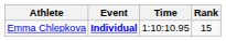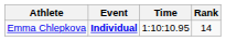 <table class="wikitable" style="font-size:90%">
 <tr>
 <th>Athlete</th>
 <th>Event</th>
 <th>Time</th>
 <th>Rank</th>
 </tr>
 <tr align=center>
 <td align=left><a href='#'>Emma Chlepkova</a></td>
 <td align=left><strong><a href='#'>Individual</a></strong></td>
 <td>1:10:10.95</td>
-<td>15</td>
+<td>14</td>
 </tr>
 </table>
